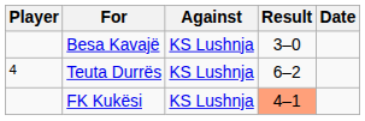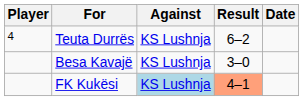 <table class="wikitable sortable">
 <tr>
 <th>Player</th>
 <th>For</th>
 <th>Against</th>
 <th style="text-align:center">Result</th>
 <th>Date</th>
-</tr>
-<tr>
-<td> </td>
-<td><a href='#'>Besa Kavajë</a></td>
-<td><a href='#'>KS Lushnja</a></td>
-<td style="text-align:center;">3–0</td>
-<td></td>
 </tr>
 <tr>
 <td> <sup>4</sup></td>
 <td><a href='#'>Teuta Durrës</a></td>
 <td><a href='#'>KS Lushnja</a></td>
 <td style="text-align:center;">6–2</td>
 <td></td>
 </tr>
 <tr>
 <td> </td>
+<td><a href='#'>Besa Kavajë</a></td>
+<td><a href='#'>KS Lushnja</a></td>
+<td style="text-align:center;">3–0</td>
+<td></td>
+</tr>
+<tr>
+<td> </td>
 <td><a href='#'>FK Kukësi</a></td>
-<td><a href='#'>KS Lushnja</a></td>
+<td style="background: lightblue;"><a href='#'>KS Lushnja</a></td>
 <td style="background: lightsalmon; text-align:center;">4–1</td>
 <td></td>
 </tr>
 </table>
